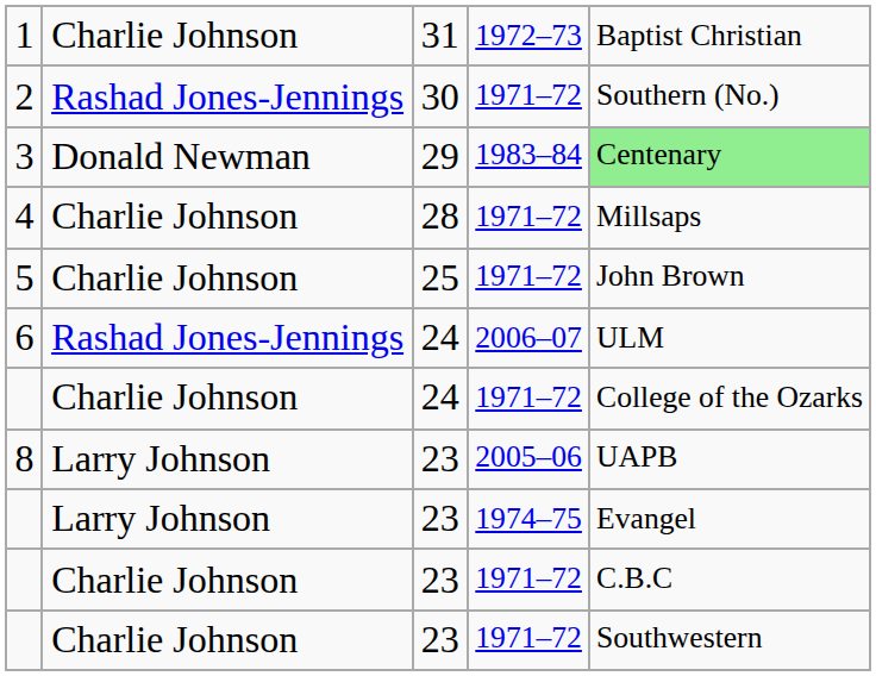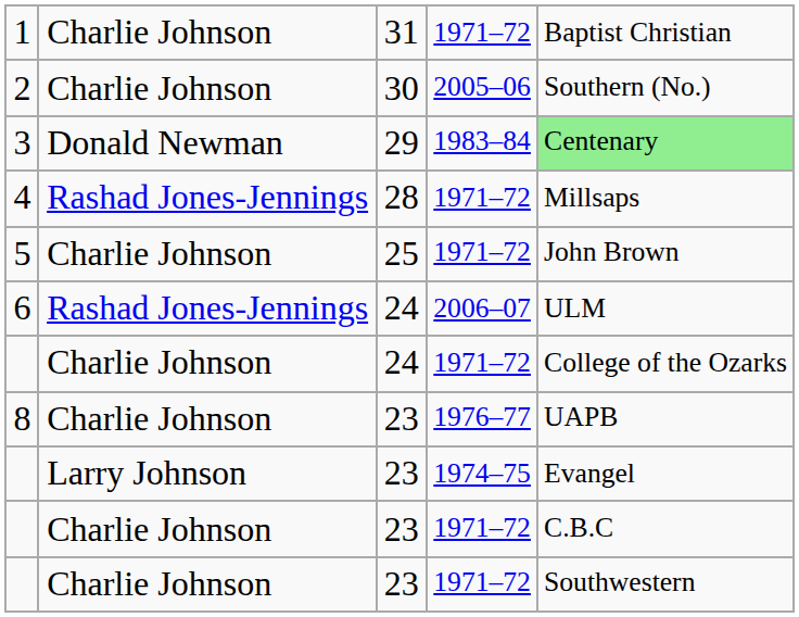 <table class="wikitable">
 <tr>
 </tr>
 <tr>
 <td>1</td>
 <td>Charlie Johnson</td>
 <td>31</td>
-<td style="font-size:80%;"><a href='#'>1972–73</a></td>
+<td style="font-size:80%;"><a href='#'>1971–72</a></td>
 <td style="font-size:80%;">Baptist Christian</td>
 </tr>
 <tr>
 <td>2</td>
-<td><a href='#'>Rashad Jones-Jennings</a></td>
+<td>Charlie Johnson</td>
 <td>30</td>
-<td style="font-size:80%;"><a href='#'>1971–72</a></td>
+<td style="font-size:80%;"><a href='#'>2005–06</a></td>
 <td style="font-size:80%;">Southern (No.)</td>
 </tr>
 <tr>
 <td>3</td>
 <td>Donald Newman</td>
 <td>29</td>
 <td style="font-size:80%;"><a href='#'>1983–84</a></td>
 <td style="background: lightgreen; font-size:80%;">Centenary</td>
 </tr>
 <tr>
 <td>4</td>
-<td>Charlie Johnson</td>
+<td><a href='#'>Rashad Jones-Jennings</a></td>
 <td>28</td>
 <td style="font-size:80%;"><a href='#'>1971–72</a></td>
 <td style="font-size:80%;">Millsaps</td>
 </tr>
 <tr>
 <td>5</td>
 <td>Charlie Johnson</td>
 <td>25</td>
 <td style="font-size:80%;"><a href='#'>1971–72</a></td>
 <td style="font-size:80%;">John Brown</td>
 </tr>
 <tr>
 <td>6</td>
 <td><a href='#'>Rashad Jones-Jennings</a></td>
 <td>24</td>
 <td style="font-size:80%;"><a href='#'>2006–07</a></td>
 <td style="font-size:80%;">ULM</td>
 </tr>
 <tr>
 <td></td>
 <td>Charlie Johnson</td>
 <td>24</td>
 <td style="font-size:80%;"><a href='#'>1971–72</a></td>
 <td style="font-size:80%;">College of the Ozarks</td>
 </tr>
 <tr>
 <td>8</td>
-<td>Larry Johnson</td>
+<td>Charlie Johnson</td>
 <td>23</td>
-<td style="font-size:80%;"><a href='#'>2005–06</a></td>
+<td style="font-size:80%;"><a href='#'>1976–77</a></td>
 <td style="font-size:80%;">UAPB</td>
 </tr>
 <tr>
 <td></td>
 <td>Larry Johnson</td>
 <td>23</td>
 <td style="font-size:80%;"><a href='#'>1974–75</a></td>
 <td style="font-size:80%;">Evangel</td>
 </tr>
 <tr>
 <td></td>
 <td>Charlie Johnson</td>
 <td>23</td>
 <td style="font-size:80%;"><a href='#'>1971–72</a></td>
 <td style="font-size:80%;">C.B.C</td>
 </tr>
 <tr>
 <td></td>
 <td>Charlie Johnson</td>
 <td>23</td>
 <td style="font-size:80%;"><a href='#'>1971–72</a></td>
 <td style="font-size:80%;">Southwestern</td>
 </tr>
 </table>
